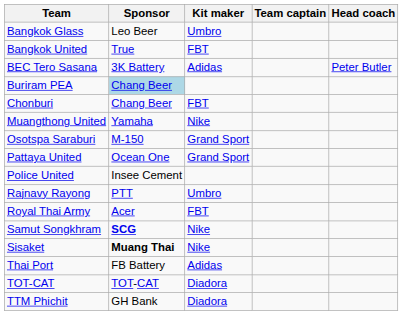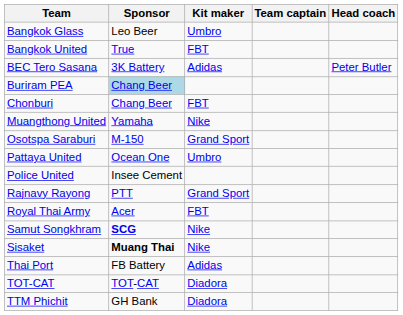 <table class="wikitable sortable" style="text-align: left;">
 <tr>
 <th>Team</th>
 <th>Sponsor</th>
 <th>Kit maker</th>
 <th>Team captain</th>
 <th>Head coach</th>
 </tr>
 <tr>
 <td><a href='#'>Bangkok Glass</a></td>
 <td>Leo Beer</td>
 <td><a href='#'>Umbro</a></td>
 <td> </td>
 <td> </td>
 </tr>
 <tr>
 <td><a href='#'>Bangkok United</a></td>
 <td><a href='#'>True</a></td>
 <td><a href='#'>FBT</a></td>
 <td> </td>
 <td> </td>
 </tr>
 <tr>
 <td><a href='#'>BEC Tero Sasana</a></td>
 <td><a href='#'>3K Battery</a></td>
 <td><a href='#'>Adidas</a></td>
 <td> </td>
 <td> <a href='#'>Peter Butler</a></td>
 </tr>
 <tr>
 <td><a href='#'>Buriram PEA</a></td>
 <td style="background: lightblue;"><a href='#'>Chang Beer</a></td>
 <td></td>
 <td> </td>
 <td> </td>
 </tr>
 <tr>
 <td><a href='#'>Chonburi</a></td>
 <td><a href='#'>Chang Beer</a></td>
 <td><a href='#'>FBT</a></td>
 <td> </td>
 <td> </td>
 </tr>
 <tr>
 <td><a href='#'>Muangthong United</a></td>
 <td><a href='#'>Yamaha</a></td>
 <td><a href='#'>Nike</a></td>
 <td> </td>
 <td> </td>
 </tr>
 <tr>
 <td><a href='#'>Osotspa Saraburi</a></td>
 <td><a href='#'>M-150</a></td>
 <td><a href='#'>Grand Sport</a></td>
 <td> </td>
 <td> </td>
 </tr>
 <tr>
 <td><a href='#'>Pattaya United</a></td>
 <td><a href='#'>Ocean One</a></td>
-<td><a href='#'>Grand Sport</a></td>
+<td><a href='#'>Umbro</a></td>
 <td> </td>
 <td> </td>
 </tr>
 <tr>
 <td><a href='#'>Police United</a></td>
 <td>Insee Cement</td>
 <td></td>
 <td> </td>
 <td> </td>
 </tr>
 <tr>
 <td><a href='#'>Rajnavy Rayong</a></td>
 <td><a href='#'>PTT</a></td>
-<td><a href='#'>Umbro</a></td>
+<td><a href='#'>Grand Sport</a></td>
 <td> </td>
 <td> </td>
 </tr>
 <tr>
 <td><a href='#'>Royal Thai Army</a></td>
 <td><a href='#'>Acer</a></td>
 <td><a href='#'>FBT</a></td>
 <td> </td>
 <td> </td>
 </tr>
 <tr>
 <td><a href='#'>Samut Songkhram</a></td>
 <td><strong><a href='#'>SCG</a></strong></td>
 <td><a href='#'>Nike</a></td>
 <td> </td>
 <td> </td>
 </tr>
 <tr>
 <td><a href='#'>Sisaket</a></td>
 <td><strong>Muang Thai</strong></td>
 <td><a href='#'>Nike</a></td>
 <td> </td>
 <td> </td>
 </tr>
 <tr>
 <td><a href='#'>Thai Port</a></td>
 <td>FB Battery</td>
 <td><a href='#'>Adidas</a></td>
 <td> </td>
 <td> </td>
 </tr>
 <tr>
 <td><a href='#'>TOT-CAT</a></td>
 <td><a href='#'>TOT</a>-<a href='#'>CAT</a></td>
 <td><a href='#'>Diadora</a></td>
 <td> </td>
 <td> </td>
 </tr>
 <tr>
 <td><a href='#'>TTM Phichit</a></td>
 <td>GH Bank</td>
 <td><a href='#'>Diadora</a></td>
 <td> </td>
 <td> </td>
 </tr>
 </table>
